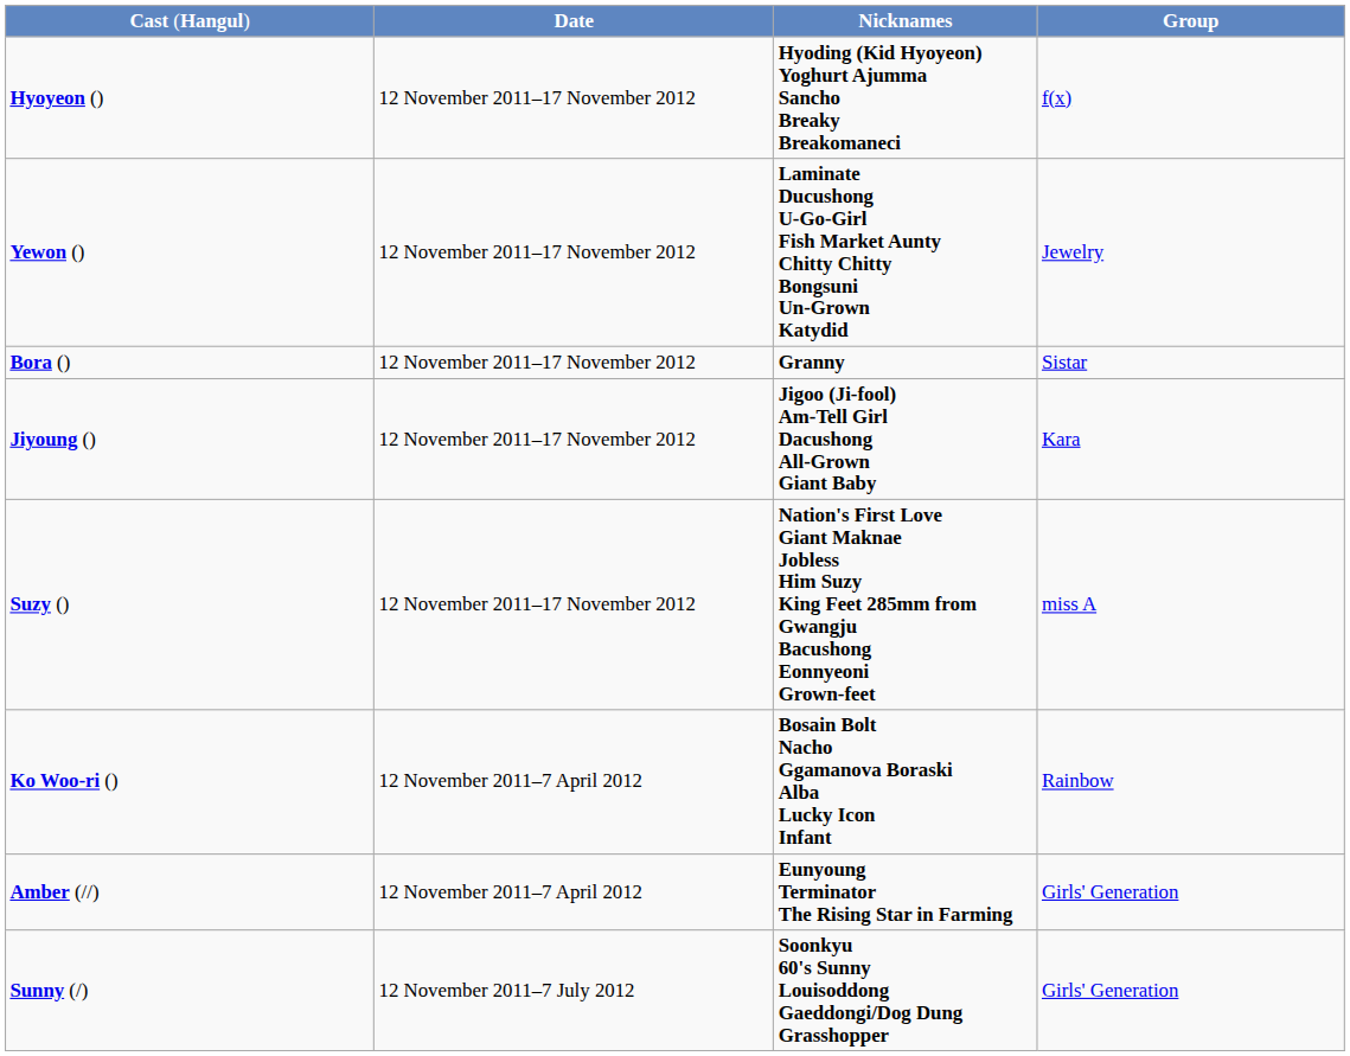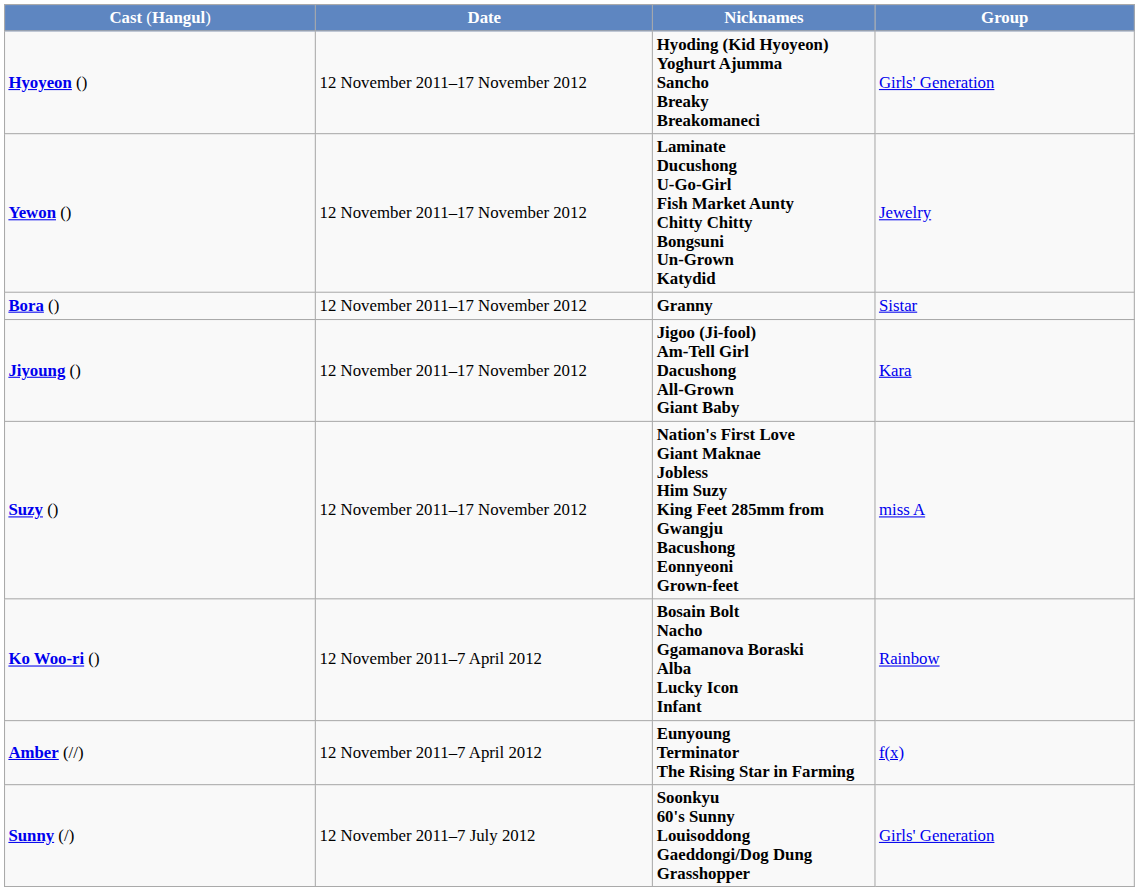 <table class="wikitable" width="68%">
 <tr style="background:#5E86C1; color:white" align=center>
 <td style="width:12%"><strong>Cast</strong> (<strong>Hangul</strong>)</td>
 <td style="width:13%"><strong>Date</strong></td>
 <td style="width:7%"><strong>Nicknames</strong></td>
 <td style="width:10%"><strong>Group</strong></td>
 </tr>
 <tr>
 <td><strong><a href='#'>Hyoyeon</a></strong> ()</td>
 <td>12 November 2011–17 November 2012</td>
 <td><strong>Hyoding (Kid Hyoyeon) <br> Yoghurt Ajumma <br> Sancho <br> Breaky <br> Breakomaneci</strong></td>
-<td><a href='#'>f(x)</a></td>
+<td><a href='#'>Girls' Generation</a></td>
 </tr>
 <tr>
 <td><strong><a href='#'>Yewon</a></strong> ()</td>
 <td>12 November 2011–17 November 2012</td>
 <td><strong>Laminate <br> Ducushong <br> U-Go-Girl <br> Fish Market Aunty <br> Chitty Chitty <br> Bongsuni <br> Un-Grown <br> Katydid</strong></td>
 <td><a href='#'>Jewelry</a></td>
 </tr>
 <tr>
 <td><strong><a href='#'>Bora</a></strong> ()</td>
 <td>12 November 2011–17 November 2012</td>
 <td><strong>Granny</strong></td>
 <td><a href='#'>Sistar</a></td>
 </tr>
 <tr>
 <td><strong><a href='#'>Jiyoung</a></strong> ()</td>
 <td>12 November 2011–17 November 2012</td>
 <td><strong>Jigoo (Ji-fool) <br> Am-Tell Girl <br> Dacushong <br> All-Grown <br> Giant Baby</strong></td>
 <td><a href='#'>Kara</a></td>
 </tr>
 <tr>
 <td><strong><a href='#'>Suzy</a></strong> ()</td>
 <td>12 November 2011–17 November 2012</td>
 <td><strong>Nation's First Love <br> Giant Maknae <br> Jobless <br> Him Suzy <br> King Feet 285mm from Gwangju <br> Bacushong <br> Eonnyeoni <br> Grown-feet</strong></td>
 <td><a href='#'>miss A</a></td>
 </tr>
 <tr>
 <td><strong><a href='#'>Ko Woo-ri</a></strong> ()</td>
 <td>12 November 2011–7 April 2012</td>
 <td><strong>Bosain Bolt <br> Nacho <br> Ggamanova Boraski <br> Alba <br> Lucky Icon <br> Infant</strong></td>
 <td><a href='#'>Rainbow</a></td>
 </tr>
 <tr>
 <td><strong><a href='#'>Amber</a></strong> (//)</td>
 <td>12 November 2011–7 April 2012</td>
 <td><strong>Eunyoung <br> Terminator <br> The Rising Star in Farming</strong></td>
-<td><a href='#'>Girls' Generation</a></td>
+<td><a href='#'>f(x)</a></td>
 </tr>
 <tr>
 <td><strong><a href='#'>Sunny</a></strong> (/)</td>
 <td>12 November 2011–7 July 2012</td>
 <td><strong>Soonkyu <br> 60's Sunny <br> Louisoddong <br> Gaeddongi/Dog Dung <br> Grasshopper</strong></td>
 <td><a href='#'>Girls' Generation</a></td>
 </tr>
 </table>
